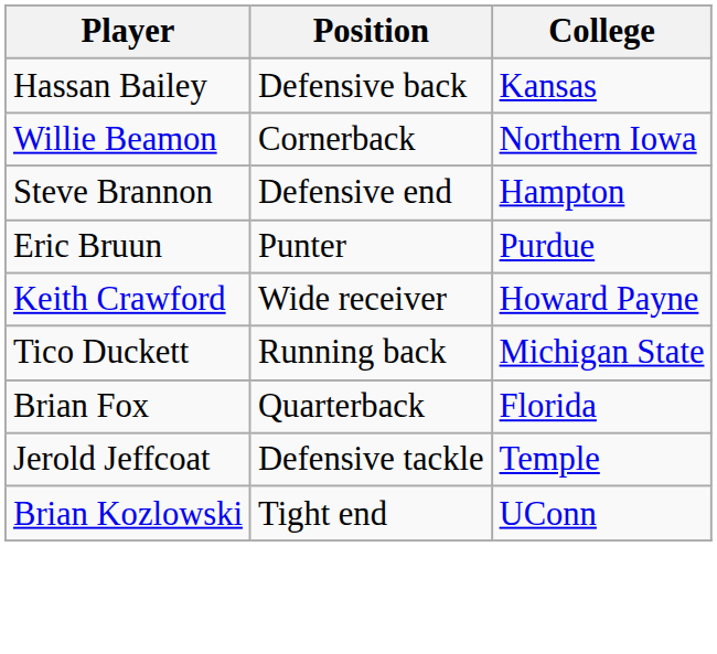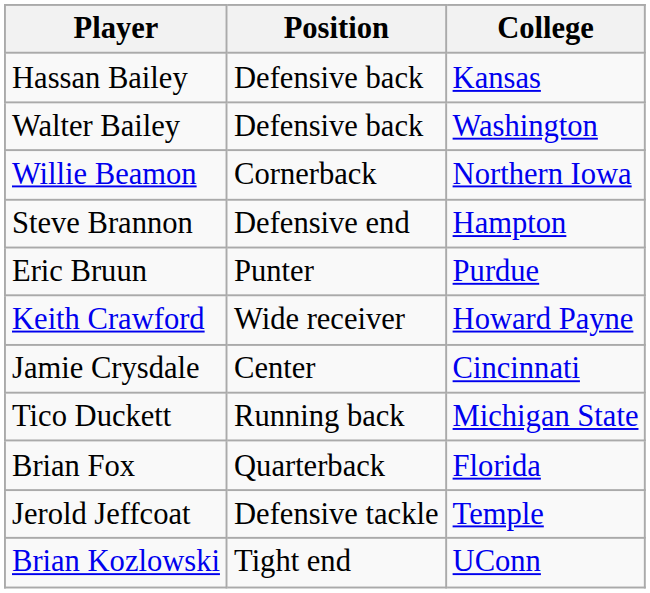 <table class="wikitable">
 <tr>
 <th>Player</th>
 <th>Position</th>
 <th>College</th>
 </tr>
 <tr>
 <td>Hassan Bailey</td>
 <td>Defensive back</td>
 <td><a href='#'>Kansas</a></td>
+</tr>
+<tr>
+<td>Walter Bailey</td>
+<td>Defensive back</td>
+<td><a href='#'>Washington</a></td>
 </tr>
 <tr>
 <td><a href='#'>Willie Beamon</a></td>
 <td>Cornerback</td>
 <td><a href='#'>Northern Iowa</a></td>
 </tr>
 <tr>
 <td>Steve Brannon</td>
 <td>Defensive end</td>
 <td><a href='#'>Hampton</a></td>
 </tr>
 <tr>
 <td>Eric Bruun</td>
 <td>Punter</td>
 <td><a href='#'>Purdue</a></td>
 </tr>
 <tr>
 <td><a href='#'>Keith Crawford</a></td>
 <td>Wide receiver</td>
 <td><a href='#'>Howard Payne</a></td>
 </tr>
 <tr>
+<td>Jamie Crysdale</td>
+<td>Center</td>
+<td><a href='#'>Cincinnati</a></td>
+</tr>
+<tr>
 <td>Tico Duckett</td>
 <td>Running back</td>
 <td><a href='#'>Michigan State</a></td>
 </tr>
 <tr>
 <td>Brian Fox</td>
 <td>Quarterback</td>
 <td><a href='#'>Florida</a></td>
 </tr>
 <tr>
 <td>Jerold Jeffcoat</td>
 <td>Defensive tackle</td>
 <td><a href='#'>Temple</a></td>
 </tr>
 <tr>
 <td><a href='#'>Brian Kozlowski</a></td>
 <td>Tight end</td>
 <td><a href='#'>UConn</a></td>
 </tr>
 </table>
